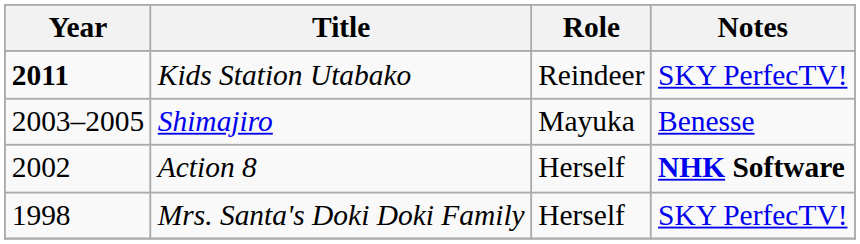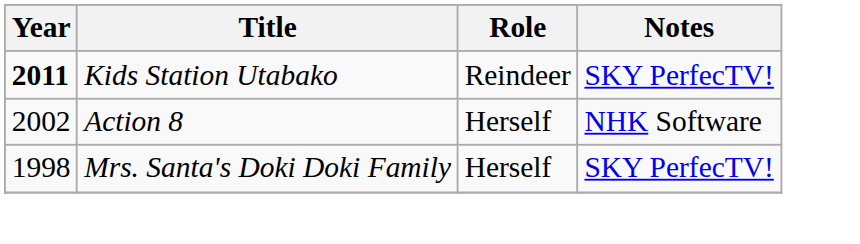 <table class = "wikitable sortable">
 <tr>
 <th>Year</th>
 <th>Title</th>
 <th>Role</th>
 <th>Notes</th>
 </tr>
 <tr>
 <td><strong>2011</strong></td>
 <td><em>Kids Station Utabako</em></td>
 <td>Reindeer</td>
 <td><a href='#'>SKY PerfecTV!</a></td>
 </tr>
 <tr>
-<td>2003–2005</td>
-<td><em><a href='#'>Shimajiro</a></em></td>
-<td>Mayuka</td>
-<td><a href='#'>Benesse</a></td>
-</tr>
-<tr>
 <td>2002</td>
 <td><em>Action 8</em></td>
 <td>Herself</td>
-<td><strong><a href='#'>NHK</a> Software</strong></td>
+<td><a href='#'>NHK</a> Software</td>
 </tr>
 <tr>
 <td>1998</td>
 <td><em>Mrs. Santa's Doki Doki Family</em></td>
 <td>Herself</td>
 <td><a href='#'>SKY PerfecTV!</a></td>
 </tr>
 <tr>
 </tr>
 </table>
